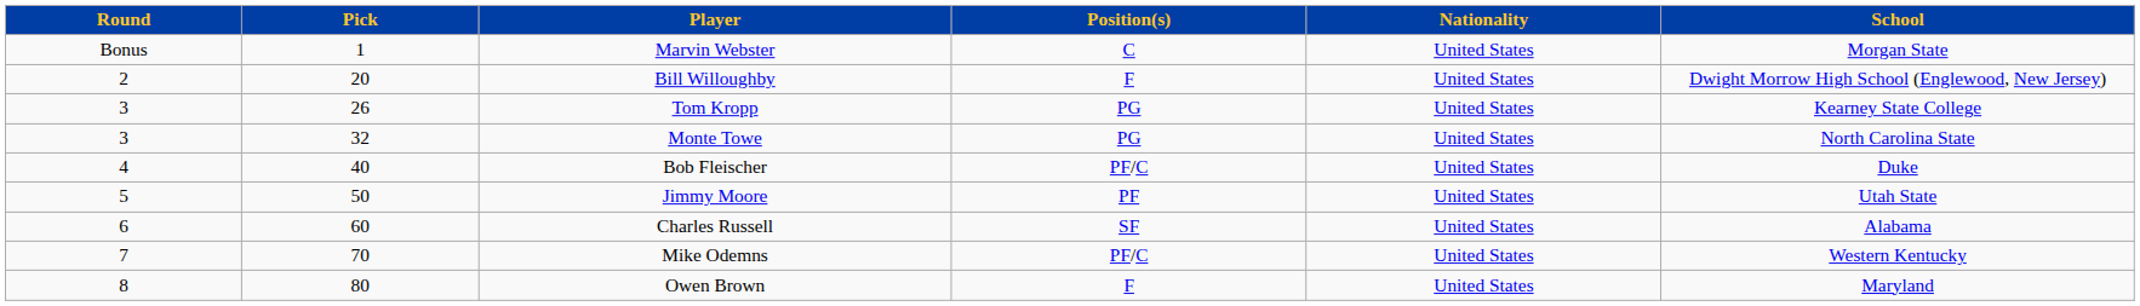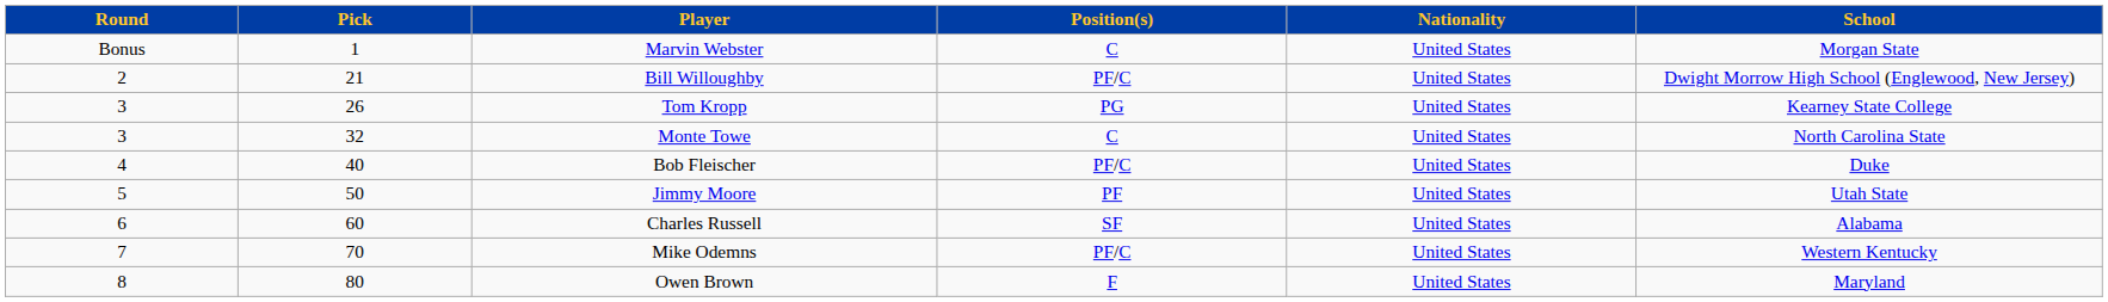 <table class="wikitable sortable sortable">
 <tr>
 <th style="background:#003DA5; color:#FFC72C" width="10%">Round</th>
 <th style="background:#003DA5; color:#FFC72C" width="10%">Pick</th>
 <th style="background:#003DA5; color:#FFC72C" width="20%">Player</th>
 <th style="background:#003DA5; color:#FFC72C" width="15%">Position(s)</th>
 <th style="background:#003DA5; color:#FFC72C" width="15%">Nationality</th>
 <th style="background:#003DA5; color:#FFC72C" width="20%">School</th>
 </tr>
 <tr style="text-align: center">
 <td>Bonus</td>
 <td>1</td>
 <td><a href='#'>Marvin Webster</a></td>
 <td><a href='#'>C</a></td>
 <td> <a href='#'>United States</a></td>
 <td><a href='#'>Morgan State</a></td>
 </tr>
 <tr style="text-align: center">
 <td>2</td>
-<td>20</td>
+<td>21</td>
 <td><a href='#'>Bill Willoughby</a></td>
-<td><a href='#'>F</a></td>
+<td><a href='#'>PF</a>/<a href='#'>C</a></td>
 <td> <a href='#'>United States</a></td>
 <td><a href='#'>Dwight Morrow High School</a> (<a href='#'>Englewood</a>, <a href='#'>New Jersey</a>)</td>
 </tr>
 <tr style="text-align: center">
 <td>3</td>
 <td>26</td>
 <td><a href='#'>Tom Kropp</a></td>
 <td><a href='#'>PG</a></td>
 <td> <a href='#'>United States</a></td>
 <td><a href='#'>Kearney State College</a></td>
 </tr>
 <tr style="text-align: center">
 <td>3</td>
 <td>32</td>
 <td><a href='#'>Monte Towe</a></td>
-<td><a href='#'>PG</a></td>
+<td><a href='#'>C</a></td>
 <td> <a href='#'>United States</a></td>
 <td><a href='#'>North Carolina State</a></td>
 </tr>
 <tr style="text-align: center">
 <td>4</td>
 <td>40</td>
 <td>Bob Fleischer</td>
 <td><a href='#'>PF</a>/<a href='#'>C</a></td>
 <td> <a href='#'>United States</a></td>
 <td><a href='#'>Duke</a></td>
 </tr>
 <tr style="text-align: center">
 <td>5</td>
 <td>50</td>
 <td><a href='#'>Jimmy Moore</a></td>
 <td><a href='#'>PF</a></td>
 <td> <a href='#'>United States</a></td>
 <td><a href='#'>Utah State</a></td>
 </tr>
 <tr style="text-align: center">
 <td>6</td>
 <td>60</td>
 <td>Charles Russell</td>
 <td><a href='#'>SF</a></td>
 <td> <a href='#'>United States</a></td>
 <td><a href='#'>Alabama</a></td>
 </tr>
 <tr style="text-align: center">
 <td>7</td>
 <td>70</td>
 <td>Mike Odemns</td>
 <td><a href='#'>PF</a>/<a href='#'>C</a></td>
 <td> <a href='#'>United States</a></td>
 <td><a href='#'>Western Kentucky</a></td>
 </tr>
 <tr style="text-align: center">
 <td>8</td>
 <td>80</td>
 <td>Owen Brown</td>
 <td><a href='#'>F</a></td>
 <td> <a href='#'>United States</a></td>
 <td><a href='#'>Maryland</a></td>
 </tr>
 </table>
